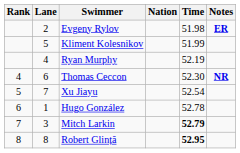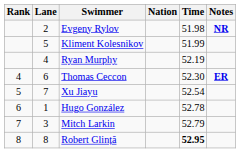 <table class="wikitable sortable" style="text-align:center">
 <tr>
 <th>Rank</th>
 <th>Lane</th>
 <th>Swimmer</th>
 <th>Nation</th>
 <th>Time</th>
 <th>Notes</th>
 </tr>
 <tr>
 <td></td>
 <td>2</td>
 <td align=left><a href='#'>Evgeny Rylov</a></td>
 <td align=left></td>
 <td>51.98</td>
-<td><strong><a href='#'>ER</a></strong></td>
+<td><strong><a href='#'>NR</a></strong></td>
 </tr>
 <tr>
 <td></td>
 <td>5</td>
 <td align=left><a href='#'>Kliment Kolesnikov</a></td>
 <td align=left></td>
 <td>51.99</td>
 <td></td>
 </tr>
 <tr>
 <td></td>
 <td>4</td>
 <td align=left><a href='#'>Ryan Murphy</a></td>
 <td align=left></td>
 <td>52.19</td>
 <td></td>
 </tr>
 <tr>
 <td>4</td>
 <td>6</td>
 <td align=left><a href='#'>Thomas Ceccon</a></td>
 <td align=left></td>
 <td>52.30</td>
-<td><strong><a href='#'>NR</a></strong></td>
+<td><strong><a href='#'>ER</a></strong></td>
 </tr>
 <tr>
 <td>5</td>
 <td>7</td>
 <td align=left><a href='#'>Xu Jiayu</a></td>
 <td align=left></td>
 <td>52.54</td>
 <td></td>
 </tr>
 <tr>
 <td>6</td>
 <td>1</td>
 <td align=left><a href='#'>Hugo González</a></td>
 <td align=left></td>
 <td>52.78</td>
 <td></td>
 </tr>
 <tr>
 <td>7</td>
 <td>3</td>
 <td align=left><a href='#'>Mitch Larkin</a></td>
 <td align=left></td>
-<td><strong>52.79</strong></td>
+<td>52.79</td>
 <td></td>
 </tr>
 <tr>
 <td>8</td>
 <td>8</td>
 <td align=left><a href='#'>Robert Glință</a></td>
 <td align=left></td>
 <td><strong>52.95</strong></td>
 <td></td>
 </tr>
 </table>
